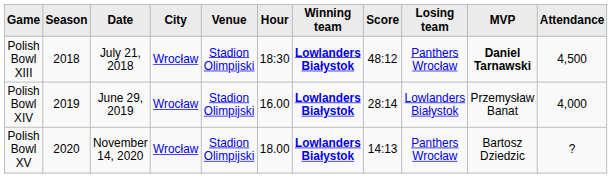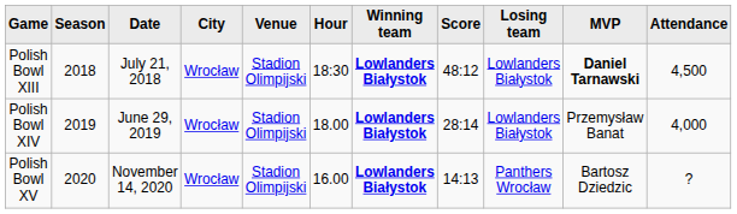 <table class="wikitable sortable" style="text-align:center;">
 <tr style="background:#EBEBEB;">
 <td><strong>Game</strong></td>
 <td><strong>Season</strong></td>
 <td width="140"><strong>Date</strong></td>
 <td><strong>City</strong></td>
 <td width="120"><strong>Venue</strong></td>
 <td><strong>Hour</strong></td>
 <td width="140"><strong>Winning team</strong></td>
 <td><strong>Score</strong></td>
 <td width="140"><strong>Losing team</strong></td>
 <td width="200"><strong>MVP</strong></td>
 <td width="40"><strong>Attendance</strong></td>
 </tr>
 <tr>
 <td>Polish Bowl XIII</td>
 <td>2018</td>
 <td>July 21, 2018</td>
 <td><a href='#'>Wrocław</a></td>
 <td><a href='#'>Stadion Olimpijski</a></td>
 <td>18:30</td>
 <td><strong><a href='#'>Lowlanders Białystok</a></strong></td>
 <td>48:12</td>
-<td><a href='#'>Panthers Wrocław</a></td>
+<td><a href='#'>Lowlanders Białystok</a></td>
 <td><strong>Daniel Tarnawski</strong></td>
 <td>4,500</td>
 </tr>
 <tr>
 <td>Polish Bowl XIV</td>
 <td>2019</td>
 <td>June 29, 2019</td>
 <td><a href='#'>Wrocław</a></td>
 <td><a href='#'>Stadion Olimpijski</a></td>
-<td>16.00</td>
+<td>18.00</td>
 <td><strong><a href='#'>Lowlanders Białystok</a></strong></td>
 <td>28:14</td>
 <td><a href='#'>Lowlanders Białystok</a></td>
 <td>Przemysław Banat</td>
 <td>4,000</td>
 </tr>
 <tr>
 <td>Polish Bowl XV</td>
 <td>2020</td>
 <td>November 14, 2020</td>
 <td><a href='#'>Wrocław</a></td>
 <td><a href='#'>Stadion Olimpijski</a></td>
-<td>18.00</td>
+<td>16.00</td>
 <td><strong><a href='#'>Lowlanders Białystok</a></strong></td>
 <td>14:13</td>
 <td><a href='#'>Panthers Wrocław</a></td>
 <td>Bartosz Dziedzic</td>
 <td>?</td>
 </tr>
 </table>
